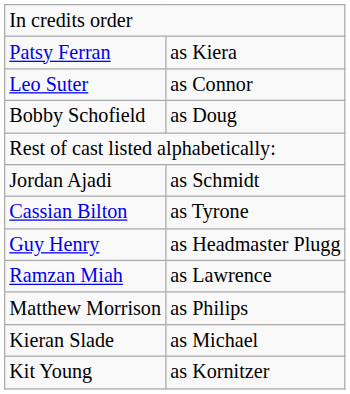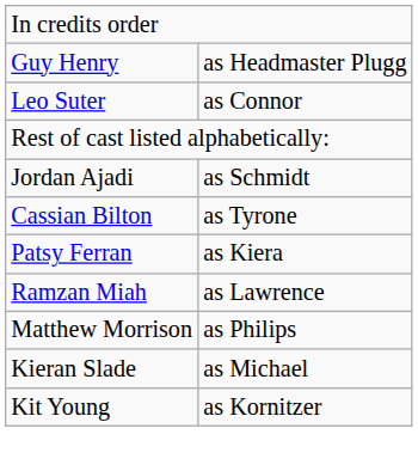 <table class="wikitable">
 <tr>
 <td colspan="2">In credits order</td>
 </tr>
 <tr>
-<td><a href='#'>Patsy Ferran</a></td>
-<td>as Kiera</td>
+<td><a href='#'>Guy Henry</a></td>
+<td>as Headmaster Plugg</td>
 </tr>
 <tr>
 <td><a href='#'>Leo Suter</a></td>
 <td>as Connor</td>
-</tr>
-<tr>
-<td>Bobby Schofield</td>
-<td>as Doug</td>
 </tr>
 <tr>
 <td colspan="2">Rest of cast listed alphabetically:</td>
 </tr>
 <tr>
 <td>Jordan Ajadi</td>
 <td>as Schmidt</td>
 </tr>
 <tr>
 <td><a href='#'>Cassian Bilton</a></td>
 <td>as Tyrone</td>
 </tr>
 <tr>
-<td><a href='#'>Guy Henry</a></td>
-<td>as Headmaster Plugg</td>
+<td><a href='#'>Patsy Ferran</a></td>
+<td>as Kiera</td>
 </tr>
 <tr>
 <td><a href='#'>Ramzan Miah</a></td>
 <td>as Lawrence</td>
 </tr>
 <tr>
 <td>Matthew Morrison</td>
 <td>as Philips</td>
 </tr>
 <tr>
 <td>Kieran Slade</td>
 <td>as Michael</td>
 </tr>
 <tr>
 <td>Kit Young</td>
 <td>as Kornitzer</td>
 </tr>
 </table>
